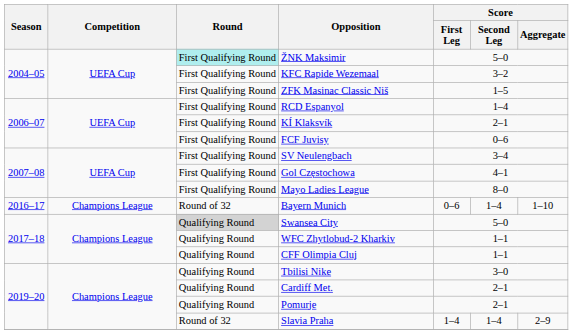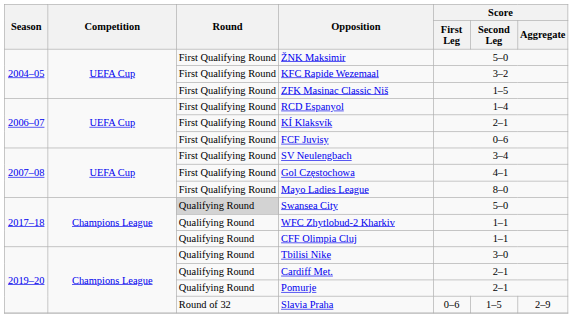 <table class="wikitable" style="text-align:center">
 <tr>
 <th rowspan=2 width=60>Season</th>
 <th rowspan=2 width=190>Competition</th>
 <th rowspan=2 width=150>Round</th>
 <th rowspan=2 width=230>Opposition</th>
 <th colspan=3>Score</th>
 </tr>
 <tr>
 <th>First Leg</th>
 <th>Second Leg</th>
 <th>Aggregate</th>
 </tr>
 <tr>
 <td rowspan=3><a href='#'>2004–05</a></td>
 <td rowspan=3><a href='#'>UEFA Cup</a></td>
-<td align=left style="background: paleturquoise;">First Qualifying Round</td>
+<td align=left>First Qualifying Round</td>
 <td align=left> <a href='#'>ŽNK Maksimir</a></td>
 <td colspan=3>5–0</td>
 </tr>
 <tr>
 <td align=left>First Qualifying Round</td>
 <td align=left> <a href='#'>KFC Rapide Wezemaal</a></td>
 <td colspan=3>3–2</td>
 </tr>
 <tr>
 <td align=left>First Qualifying Round</td>
 <td align=left> <a href='#'>ZFK Masinac Classic Niš</a></td>
 <td colspan=3>1–5</td>
 </tr>
 <tr>
 <td rowspan=3><a href='#'>2006–07</a></td>
 <td rowspan=3><a href='#'>UEFA Cup</a></td>
 <td align=left>First Qualifying Round</td>
 <td align=left> <a href='#'>RCD Espanyol</a></td>
 <td colspan=3>1–4</td>
 </tr>
 <tr>
 <td align=left>First Qualifying Round</td>
 <td align=left> <a href='#'>KÍ Klaksvík</a></td>
 <td colspan=3>2–1</td>
 </tr>
 <tr>
 <td align=left>First Qualifying Round</td>
 <td align=left> <a href='#'>FCF Juvisy</a></td>
 <td colspan=3>0–6</td>
 </tr>
 <tr>
 <td rowspan=3><a href='#'>2007–08</a></td>
 <td rowspan=3><a href='#'>UEFA Cup</a></td>
 <td align=left>First Qualifying Round</td>
 <td align=left> <a href='#'>SV Neulengbach</a></td>
 <td colspan=3>3–4</td>
 </tr>
 <tr>
 <td align=left>First Qualifying Round</td>
 <td align=left> <a href='#'>Gol Częstochowa</a></td>
 <td colspan=3>4–1</td>
 </tr>
 <tr>
 <td align=left>First Qualifying Round</td>
 <td align=left> <a href='#'>Mayo Ladies League</a></td>
 <td colspan=3>8–0</td>
 </tr>
 <tr>
-<td rowspan=1><a href='#'>2016–17</a></td>
-<td rowspan=1><a href='#'>Champions League</a></td>
-<td align=left>Round of 32</td>
-<td align=left> <a href='#'>Bayern Munich</a></td>
-<td>0–6</td>
-<td>1–4</td>
-<td>1–10</td>
-</tr>
-<tr>
 <td rowspan=3><a href='#'>2017–18</a></td>
 <td rowspan=3><a href='#'>Champions League</a></td>
 <td align=left style="background: lightgrey;">Qualifying Round</td>
 <td align=left> <a href='#'>Swansea City</a></td>
 <td colspan=3>5–0</td>
 </tr>
 <tr>
 <td align=left>Qualifying Round</td>
 <td align=left> <a href='#'>WFC Zhytlobud-2 Kharkiv</a></td>
 <td colspan=3>1–1</td>
 </tr>
 <tr>
 <td align=left>Qualifying Round</td>
 <td align=left> <a href='#'>CFF Olimpia Cluj</a></td>
 <td colspan=3>1–1</td>
 </tr>
 <tr>
 <td rowspan=4><a href='#'>2019–20</a></td>
 <td rowspan=4><a href='#'>Champions League</a></td>
 <td align=left>Qualifying Round</td>
 <td align=left> <a href='#'>Tbilisi Nike</a></td>
 <td colspan=3>3–0</td>
 </tr>
 <tr>
 <td align=left>Qualifying Round</td>
 <td align=left> <a href='#'>Cardiff Met.</a></td>
 <td colspan=3>2–1</td>
 </tr>
 <tr>
 <td align=left>Qualifying Round</td>
 <td align=left> <a href='#'>Pomurje</a></td>
 <td colspan=3>2–1</td>
 </tr>
 <tr>
 <td align=left>Round of 32</td>
 <td align=left> <a href='#'>Slavia Praha</a></td>
-<td>1–4</td>
-<td>1–4</td>
+<td>0–6</td>
+<td>1–5</td>
 <td>2–9</td>
 </tr>
 <tr>
 </tr>
 </table>
